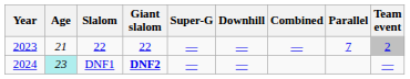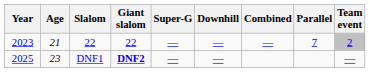 <table class=wikitable style="text-align:center">
 <tr>
 <th>  Year  </th>
 <th> Age </th>
 <th> Slalom </th>
 <th> Giant <br> slalom </th>
 <th>Super-G</th>
 <th>Downhill</th>
 <th>Combined</th>
 <th>Parallel</th>
 <th>Team<br>event</th>
 </tr>
 <tr>
 <td><a href='#'>2023</a></td>
 <td><em>21</em></td>
 <td><a href='#'>22</a></td>
 <td><a href='#'>22</a></td>
 <td><a href='#'>—</a></td>
 <td><a href='#'>—</a></td>
 <td><a href='#'>—</a></td>
 <td><a href='#'>7</a></td>
 <td bgcolor=silver><a href='#'>2</a></td>
 </tr>
 <tr>
-<td><a href='#'>2024</a></td>
-<td style="background: paleturquoise;"><em>23</em></td>
+<td><a href='#'>2025</a></td>
+<td><em>23</em></td>
 <td><a href='#'>DNF1</a></td>
 <td><strong><a href='#'>DNF2</a></strong></td>
 <td><a href='#'>—</a></td>
 <td><a href='#'>—</a></td>
 <td></td>
 <td></td>
 <td><a href='#'>—</a></td>
 </tr>
 </table>
